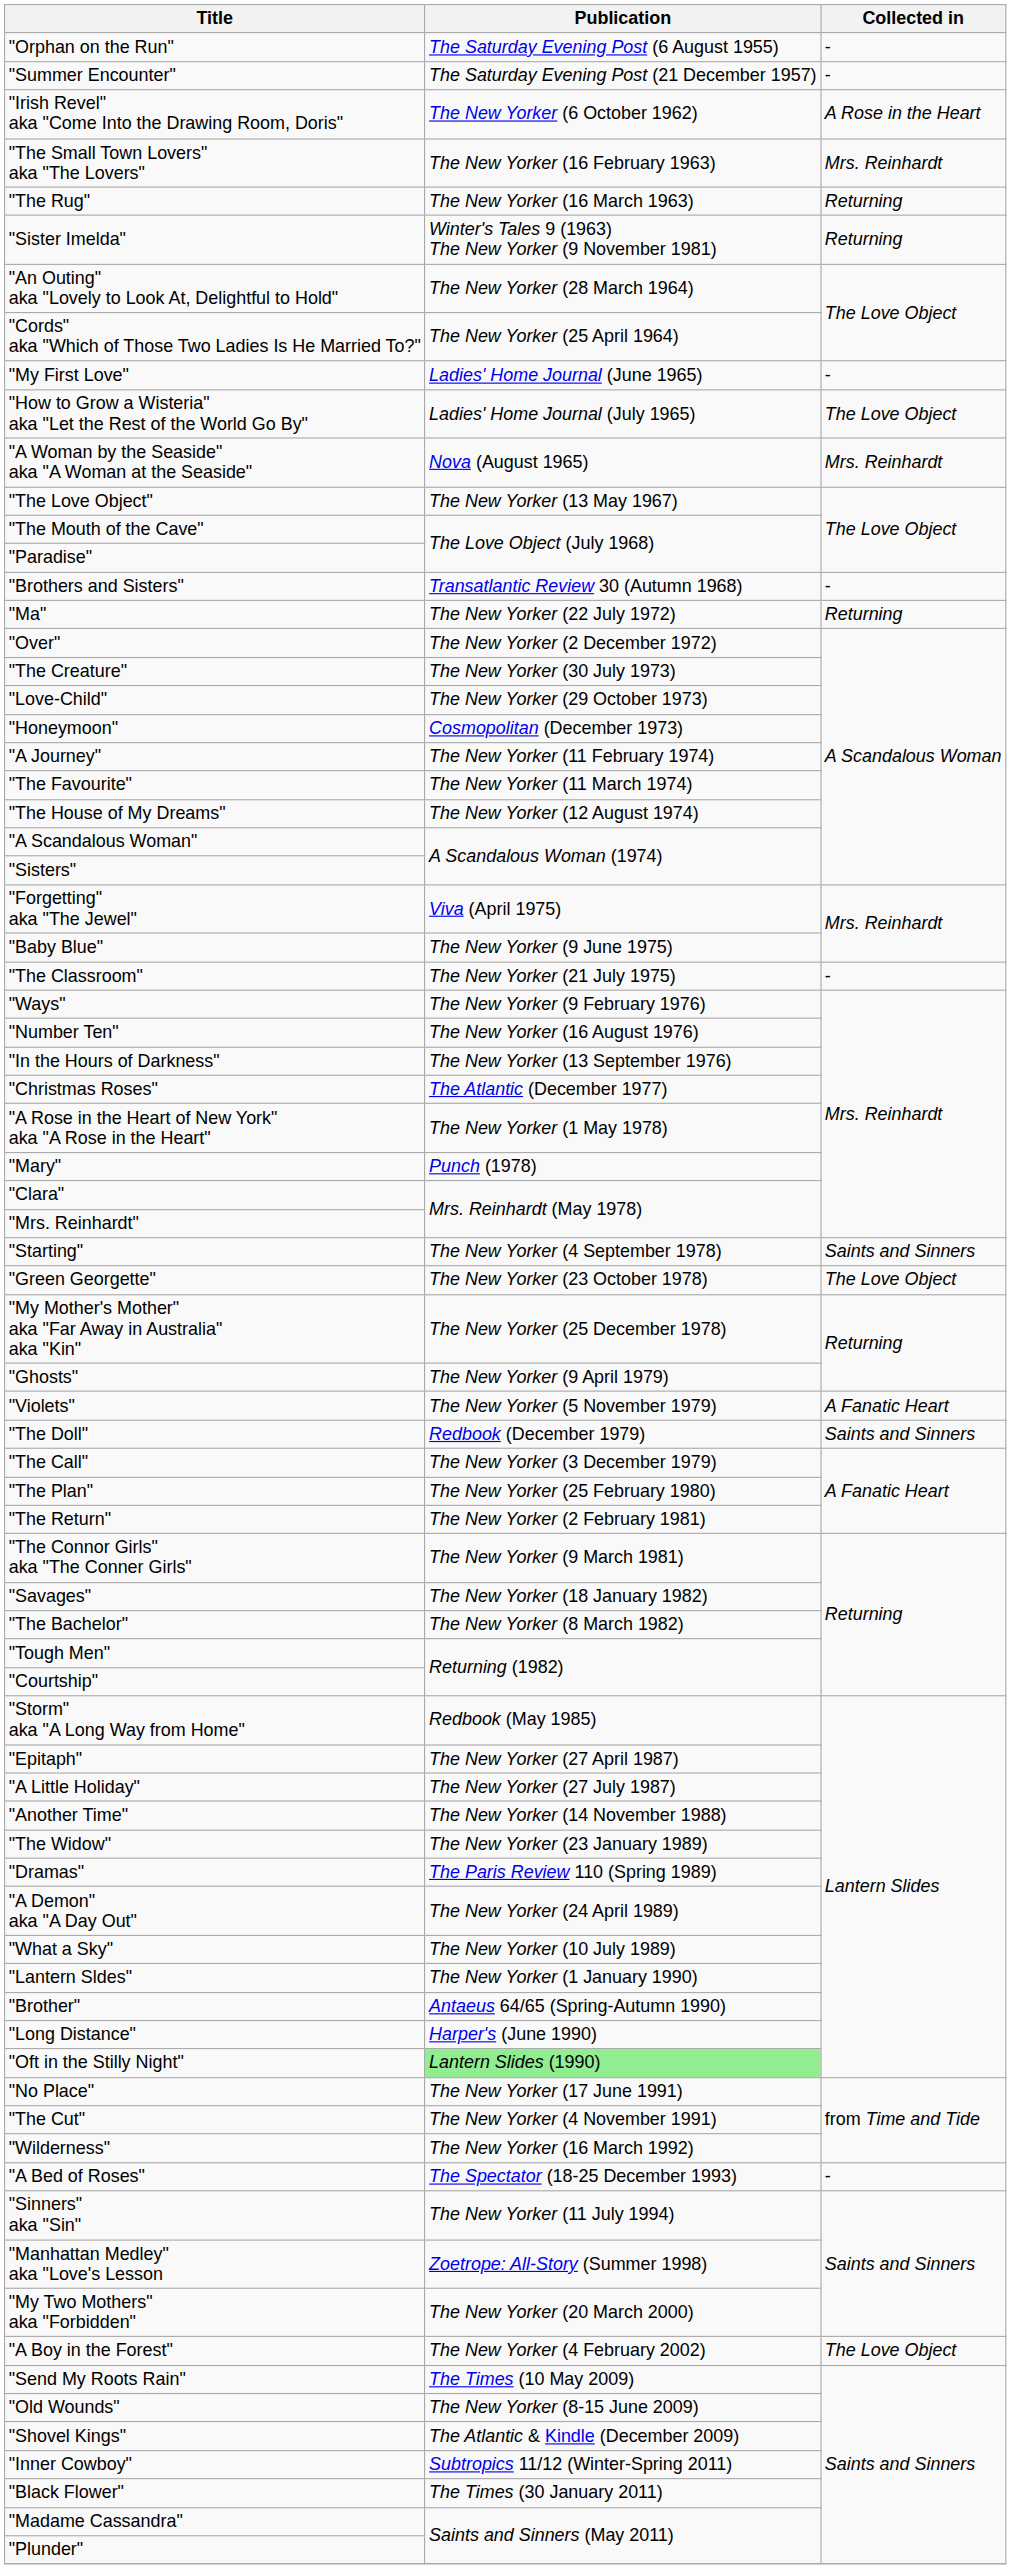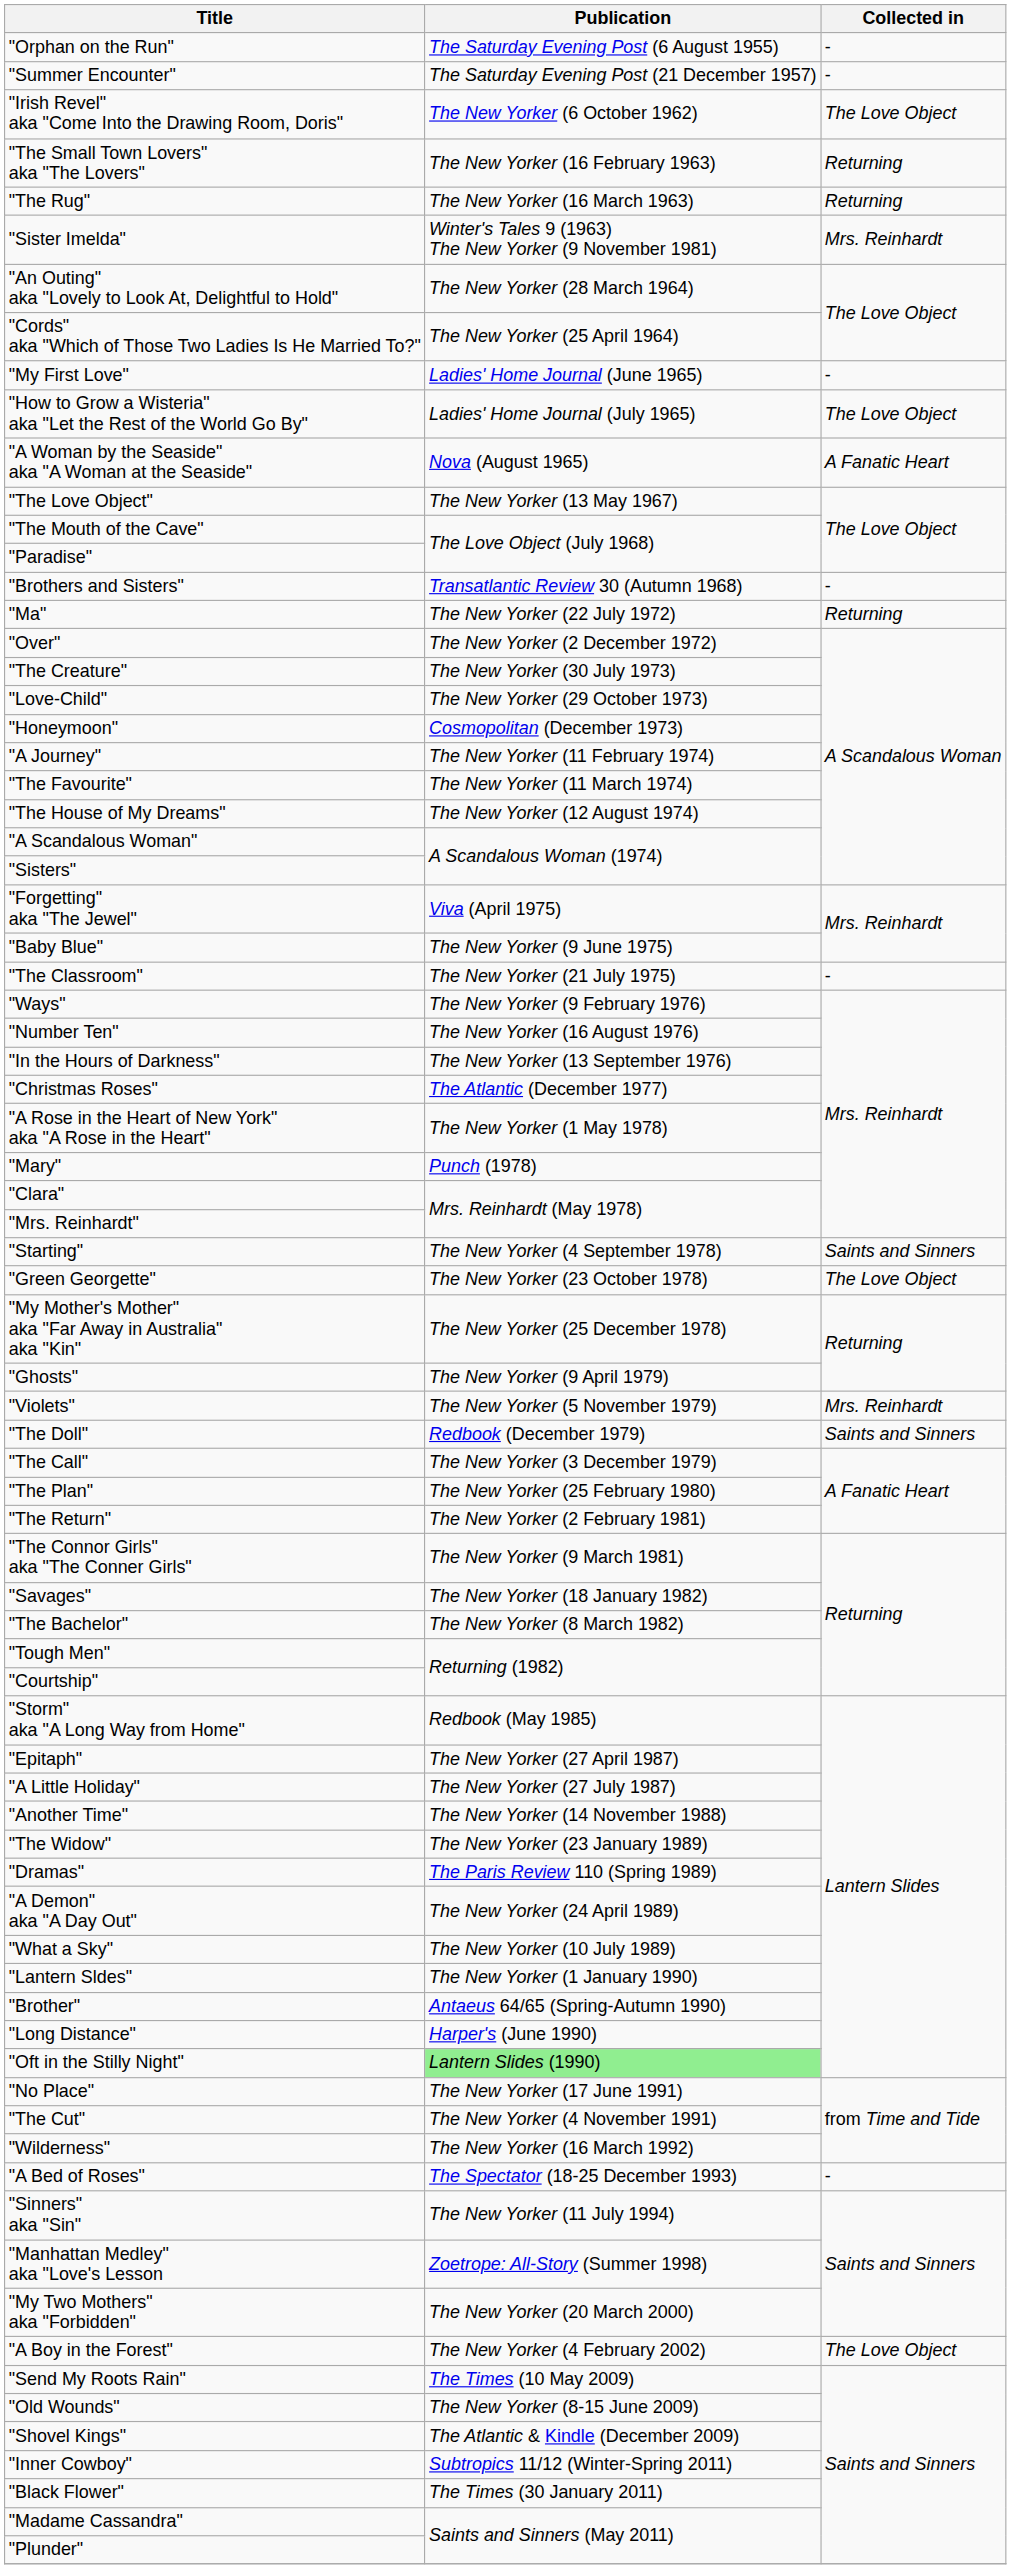 <table class="wikitable">
 <tr>
 <th>Title</th>
 <th>Publication</th>
 <th>Collected in</th>
 </tr>
 <tr>
 <td>"Orphan on the Run"</td>
 <td><em><a href='#'>The Saturday Evening Post</a></em> (6 August 1955)</td>
 <td>-</td>
 </tr>
 <tr>
 <td>"Summer Encounter"</td>
 <td><em>The Saturday Evening Post</em> (21 December 1957)</td>
 <td>-</td>
 </tr>
 <tr>
 <td>"Irish Revel"<br>aka "Come Into the Drawing Room, Doris"</td>
 <td><em><a href='#'>The New Yorker</a></em> (6 October 1962)</td>
-<td><em>A Rose in the Heart</em></td>
+<td><em>The Love Object</em></td>
 </tr>
 <tr>
 <td>"The Small Town Lovers"<br>aka "The Lovers"</td>
 <td><em>The New Yorker</em> (16 February 1963)</td>
-<td><em>Mrs. Reinhardt</em></td>
+<td><em>Returning</em></td>
 </tr>
 <tr>
 <td>"The Rug"</td>
 <td><em>The New Yorker</em> (16 March 1963)</td>
 <td><em>Returning</em></td>
 </tr>
 <tr>
 <td>"Sister Imelda"</td>
 <td><em>Winter's Tales</em> 9 (1963)<br><em>The New Yorker</em> (9 November 1981)</td>
-<td><em>Returning</em></td>
+<td><em>Mrs. Reinhardt</em></td>
 </tr>
 <tr>
 <td>"An Outing"<br>aka "Lovely to Look At, Delightful to Hold"</td>
 <td><em>The New Yorker</em> (28 March 1964)</td>
 <td rowspan=2><em>The Love Object</em></td>
 </tr>
 <tr>
 <td>"Cords"<br>aka "Which of Those Two Ladies Is He Married To?"</td>
 <td><em>The New Yorker</em> (25 April 1964)</td>
 </tr>
 <tr>
 <td>"My First Love"</td>
 <td><em><a href='#'>Ladies' Home Journal</a></em> (June 1965)</td>
 <td>-</td>
 </tr>
 <tr>
 <td>"How to Grow a Wisteria"<br>aka "Let the Rest of the World Go By"</td>
 <td><em>Ladies' Home Journal</em> (July 1965)</td>
 <td><em>The Love Object</em></td>
 </tr>
 <tr>
 <td>"A Woman by the Seaside"<br>aka "A Woman at the Seaside"</td>
 <td><em><a href='#'>Nova</a></em> (August 1965)</td>
-<td><em>Mrs. Reinhardt</em></td>
+<td><em>A Fanatic Heart</em></td>
 </tr>
 <tr>
 <td>"The Love Object"</td>
 <td><em>The New Yorker</em> (13 May 1967)</td>
 <td rowspan=3><em>The Love Object</em></td>
 </tr>
 <tr>
 <td>"The Mouth of the Cave"</td>
 <td rowspan=2><em>The Love Object</em> (July 1968)</td>
 </tr>
 <tr>
 <td>"Paradise"</td>
 </tr>
 <tr>
 <td>"Brothers and Sisters"</td>
 <td><em><a href='#'>Transatlantic Review</a></em> 30 (Autumn 1968)</td>
 <td>-</td>
 </tr>
 <tr>
 <td>"Ma"</td>
 <td><em>The New Yorker</em> (22 July 1972)</td>
 <td><em>Returning</em></td>
 </tr>
 <tr>
 <td>"Over"</td>
 <td><em>The New Yorker</em> (2 December 1972)</td>
 <td rowspan=9><em>A Scandalous Woman</em></td>
 </tr>
 <tr>
 <td>"The Creature"</td>
 <td><em>The New Yorker</em> (30 July 1973)</td>
 </tr>
 <tr>
 <td>"Love-Child"</td>
 <td><em>The New Yorker</em> (29 October 1973)</td>
 </tr>
 <tr>
 <td>"Honeymoon"</td>
 <td><em><a href='#'>Cosmopolitan</a></em> (December 1973)</td>
 </tr>
 <tr>
 <td>"A Journey"</td>
 <td><em>The New Yorker</em> (11 February 1974)</td>
 </tr>
 <tr>
 <td>"The Favourite"</td>
 <td><em>The New Yorker</em> (11 March 1974)</td>
 </tr>
 <tr>
 <td>"The House of My Dreams"</td>
 <td><em>The New Yorker</em> (12 August 1974)</td>
 </tr>
 <tr>
 <td>"A Scandalous Woman"</td>
 <td rowspan=2><em>A Scandalous Woman</em> (1974)</td>
 </tr>
 <tr>
 <td>"Sisters"</td>
 </tr>
 <tr>
 <td>"Forgetting"<br>aka "The Jewel"</td>
 <td><em><a href='#'>Viva</a></em> (April 1975)</td>
 <td rowspan=2><em>Mrs. Reinhardt</em></td>
 </tr>
 <tr>
 <td>"Baby Blue"</td>
 <td><em>The New Yorker</em> (9 June 1975)</td>
 </tr>
 <tr>
 <td>"The Classroom"</td>
 <td><em>The New Yorker</em> (21 July 1975)</td>
 <td>-</td>
 </tr>
 <tr>
 <td>"Ways"</td>
 <td><em>The New Yorker</em> (9 February 1976)</td>
 <td rowspan=8><em>Mrs. Reinhardt</em></td>
 </tr>
 <tr>
 <td>"Number Ten"</td>
 <td><em>The New Yorker</em> (16 August 1976)</td>
 </tr>
 <tr>
 <td>"In the Hours of Darkness"</td>
 <td><em>The New Yorker</em> (13 September 1976)</td>
 </tr>
 <tr>
 <td>"Christmas Roses"</td>
 <td><em><a href='#'>The Atlantic</a></em> (December 1977)</td>
 </tr>
 <tr>
 <td>"A Rose in the Heart of New York"<br>aka "A Rose in the Heart"</td>
 <td><em>The New Yorker</em> (1 May 1978)</td>
 </tr>
 <tr>
 <td>"Mary"</td>
 <td><em><a href='#'>Punch</a></em> (1978)</td>
 </tr>
 <tr>
 <td>"Clara"</td>
 <td rowspan=2><em>Mrs. Reinhardt</em> (May 1978)</td>
 </tr>
 <tr>
 <td>"Mrs. Reinhardt"</td>
 </tr>
 <tr>
 <td>"Starting"</td>
 <td><em>The New Yorker</em> (4 September 1978)</td>
 <td><em>Saints and Sinners</em></td>
 </tr>
 <tr>
 <td>"Green Georgette"</td>
 <td><em>The New Yorker</em> (23 October 1978)</td>
 <td><em>The Love Object</em></td>
 </tr>
 <tr>
 <td>"My Mother's Mother"<br>aka "Far Away in Australia"<br>aka "Kin"</td>
 <td><em>The New Yorker</em> (25 December 1978)</td>
 <td rowspan=2><em>Returning</em></td>
 </tr>
 <tr>
 <td>"Ghosts"</td>
 <td><em>The New Yorker</em> (9 April 1979)</td>
 </tr>
 <tr>
 <td>"Violets"</td>
 <td><em>The New Yorker</em> (5 November 1979)</td>
-<td><em>A Fanatic Heart</em></td>
+<td><em>Mrs. Reinhardt</em></td>
 </tr>
 <tr>
 <td>"The Doll"</td>
 <td><em><a href='#'>Redbook</a></em> (December 1979)</td>
 <td><em>Saints and Sinners</em></td>
 </tr>
 <tr>
 <td>"The Call"</td>
 <td><em>The New Yorker</em> (3 December 1979)</td>
 <td rowspan=3><em>A Fanatic Heart</em></td>
 </tr>
 <tr>
 <td>"The Plan"</td>
 <td><em>The New Yorker</em> (25 February 1980)</td>
 </tr>
 <tr>
 <td>"The Return"</td>
 <td><em>The New Yorker</em> (2 February 1981)</td>
 </tr>
 <tr>
 <td>"The Connor Girls"<br>aka "The Conner Girls"</td>
 <td><em>The New Yorker</em> (9 March 1981)</td>
 <td rowspan=5><em>Returning</em></td>
 </tr>
 <tr>
 <td>"Savages"</td>
 <td><em>The New Yorker</em> (18 January 1982)</td>
 </tr>
 <tr>
 <td>"The Bachelor"</td>
 <td><em>The New Yorker</em> (8 March 1982)</td>
 </tr>
 <tr>
 <td>"Tough Men"</td>
 <td rowspan=2><em>Returning</em> (1982)</td>
 </tr>
 <tr>
 <td>"Courtship"</td>
 </tr>
 <tr>
 <td>"Storm"<br>aka "A Long Way from Home"</td>
 <td><em>Redbook</em> (May 1985)</td>
 <td rowspan=12><em>Lantern Slides</em></td>
 </tr>
 <tr>
 <td>"Epitaph"</td>
 <td><em>The New Yorker</em> (27 April 1987)</td>
 </tr>
 <tr>
 <td>"A Little Holiday"</td>
 <td><em>The New Yorker</em> (27 July 1987)</td>
 </tr>
 <tr>
 <td>"Another Time"</td>
 <td><em>The New Yorker</em> (14 November 1988)</td>
 </tr>
 <tr>
 <td>"The Widow"</td>
 <td><em>The New Yorker</em> (23 January 1989)</td>
 </tr>
 <tr>
 <td>"Dramas"</td>
 <td><em><a href='#'>The Paris Review</a></em> 110 (Spring 1989)</td>
 </tr>
 <tr>
 <td>"A Demon"<br>aka "A Day Out"</td>
 <td><em>The New Yorker</em> (24 April 1989)</td>
 </tr>
 <tr>
 <td>"What a Sky"</td>
 <td><em>The New Yorker</em> (10 July 1989)</td>
 </tr>
 <tr>
 <td>"Lantern Sldes"</td>
 <td><em>The New Yorker</em> (1 January 1990)</td>
 </tr>
 <tr>
 <td>"Brother"</td>
 <td><em><a href='#'>Antaeus</a></em> 64/65 (Spring-Autumn 1990)</td>
 </tr>
 <tr>
 <td>"Long Distance"</td>
 <td><em><a href='#'>Harper's</a></em> (June 1990)</td>
 </tr>
 <tr>
 <td>"Oft in the Stilly Night"</td>
 <td style="background: lightgreen;"><em>Lantern Slides</em> (1990)</td>
 </tr>
 <tr>
 <td>"No Place"</td>
 <td><em>The New Yorker</em> (17 June 1991)</td>
 <td rowspan=3>from <em>Time and Tide</em></td>
 </tr>
 <tr>
 <td>"The Cut"</td>
 <td><em>The New Yorker</em> (4 November 1991)</td>
 </tr>
 <tr>
 <td>"Wilderness"</td>
 <td><em>The New Yorker</em> (16 March 1992)</td>
 </tr>
 <tr>
 <td>"A Bed of Roses"</td>
 <td><em><a href='#'>The Spectator</a></em> (18-25 December 1993)</td>
 <td>-</td>
 </tr>
 <tr>
 <td>"Sinners"<br>aka "Sin"</td>
 <td><em>The New Yorker</em> (11 July 1994)</td>
 <td rowspan=3><em>Saints and Sinners</em></td>
 </tr>
 <tr>
 <td>"Manhattan Medley"<br>aka "Love's Lesson</td>
 <td><em><a href='#'>Zoetrope: All-Story</a></em> (Summer 1998)</td>
 </tr>
 <tr>
 <td>"My Two Mothers"<br>aka "Forbidden"</td>
 <td><em>The New Yorker</em> (20 March 2000)</td>
 </tr>
 <tr>
 <td>"A Boy in the Forest"</td>
 <td><em>The New Yorker</em> (4 February 2002)</td>
 <td><em>The Love Object</em></td>
 </tr>
 <tr>
 <td>"Send My Roots Rain"</td>
 <td><em><a href='#'>The Times</a></em> (10 May 2009)</td>
 <td rowspan=7><em>Saints and Sinners</em></td>
 </tr>
 <tr>
 <td>"Old Wounds"</td>
 <td><em>The New Yorker</em> (8-15 June 2009)</td>
 </tr>
 <tr>
 <td>"Shovel Kings"</td>
 <td><em>The Atlantic</em> & <a href='#'>Kindle</a> (December 2009)</td>
 </tr>
 <tr>
 <td>"Inner Cowboy"</td>
 <td><em><a href='#'>Subtropics</a></em> 11/12 (Winter-Spring 2011)</td>
 </tr>
 <tr>
 <td>"Black Flower"</td>
 <td><em>The Times</em> (30 January 2011)</td>
 </tr>
 <tr>
 <td>"Madame Cassandra"</td>
 <td rowspan=2><em>Saints and Sinners</em> (May 2011)</td>
 </tr>
 <tr>
 <td>"Plunder"</td>
 </tr>
 <tr>
 </tr>
 </table>
